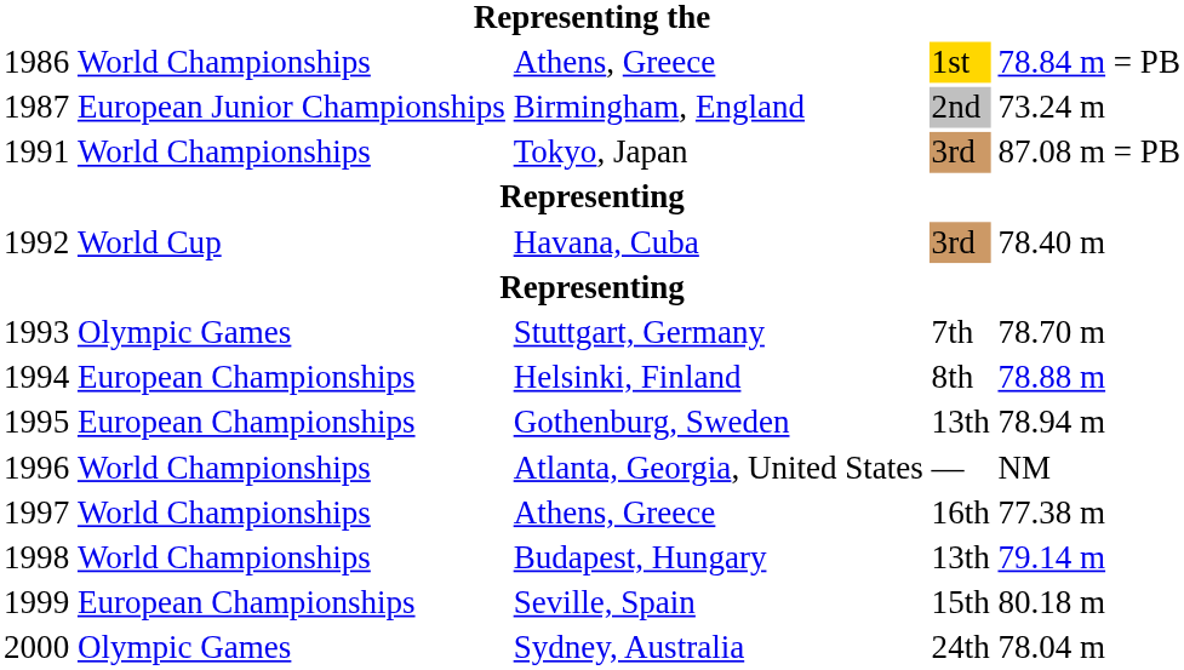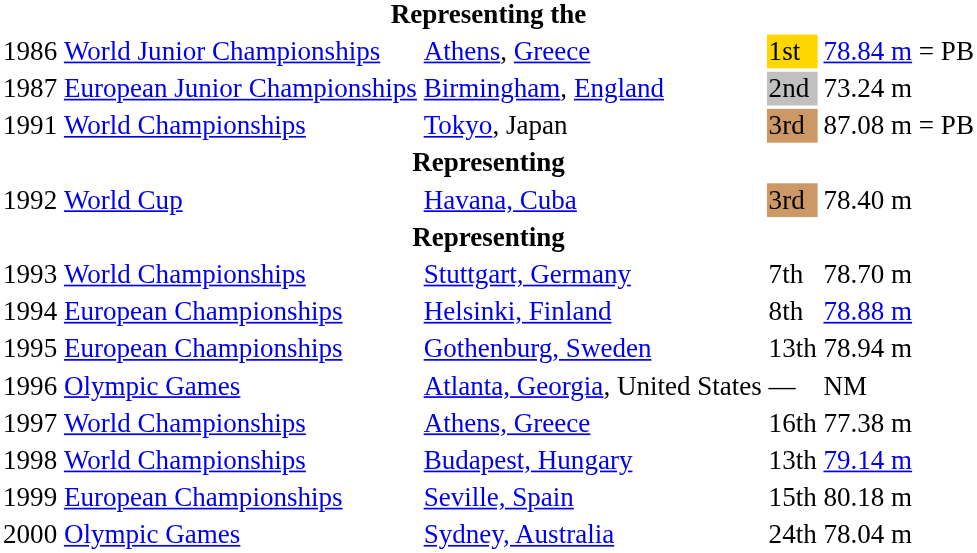 <table>
 <tr>
 <th colspan="5">Representing the </th>
 </tr>
 <tr>
 <td>1986</td>
-<td><a href='#'>World Championships</a></td>
+<td><a href='#'>World Junior Championships</a></td>
 <td><a href='#'>Athens</a>, <a href='#'>Greece</a></td>
 <td bgcolor="gold">1st</td>
 <td><a href='#'>78.84 m</a> = PB</td>
 </tr>
 <tr>
 <td>1987</td>
 <td><a href='#'>European Junior Championships</a></td>
 <td><a href='#'>Birmingham</a>, <a href='#'>England</a></td>
 <td bgcolor="silver">2nd</td>
 <td>73.24 m</td>
 </tr>
 <tr>
 <td>1991</td>
 <td><a href='#'>World Championships</a></td>
 <td><a href='#'>Tokyo</a>, Japan</td>
 <td bgcolor="cc9966">3rd</td>
 <td>87.08 m = PB</td>
 </tr>
 <tr>
 <th colspan="5">Representing </th>
 </tr>
 <tr>
 <td>1992</td>
 <td><a href='#'>World Cup</a></td>
 <td><a href='#'>Havana, Cuba</a></td>
 <td bgcolor="cc9966">3rd</td>
 <td>78.40 m</td>
 </tr>
 <tr>
 <th colspan="5">Representing </th>
 </tr>
 <tr>
 <td>1993</td>
-<td><a href='#'>Olympic Games</a></td>
+<td><a href='#'>World Championships</a></td>
 <td><a href='#'>Stuttgart, Germany</a></td>
 <td>7th</td>
 <td>78.70 m</td>
 </tr>
 <tr>
 <td>1994</td>
 <td><a href='#'>European Championships</a></td>
 <td><a href='#'>Helsinki, Finland</a></td>
 <td>8th</td>
 <td><a href='#'>78.88 m</a></td>
 </tr>
 <tr>
 <td>1995</td>
 <td><a href='#'>European Championships</a></td>
 <td><a href='#'>Gothenburg, Sweden</a></td>
 <td>13th</td>
 <td>78.94 m</td>
 </tr>
 <tr>
 <td>1996</td>
-<td><a href='#'>World Championships</a></td>
+<td><a href='#'>Olympic Games</a></td>
 <td><a href='#'>Atlanta, Georgia</a>, United States</td>
 <td>—</td>
 <td>NM</td>
 </tr>
 <tr>
 <td>1997</td>
 <td><a href='#'>World Championships</a></td>
 <td><a href='#'>Athens, Greece</a></td>
 <td>16th</td>
 <td>77.38 m</td>
 </tr>
 <tr>
 <td>1998</td>
 <td><a href='#'>World Championships</a></td>
 <td><a href='#'>Budapest, Hungary</a></td>
 <td>13th</td>
 <td><a href='#'>79.14 m</a></td>
 </tr>
 <tr>
 <td>1999</td>
 <td><a href='#'>European Championships</a></td>
 <td><a href='#'>Seville, Spain</a></td>
 <td>15th</td>
 <td>80.18 m</td>
 </tr>
 <tr>
 <td>2000</td>
 <td><a href='#'>Olympic Games</a></td>
 <td><a href='#'>Sydney, Australia</a></td>
 <td>24th</td>
 <td>78.04 m</td>
 </tr>
 </table>
